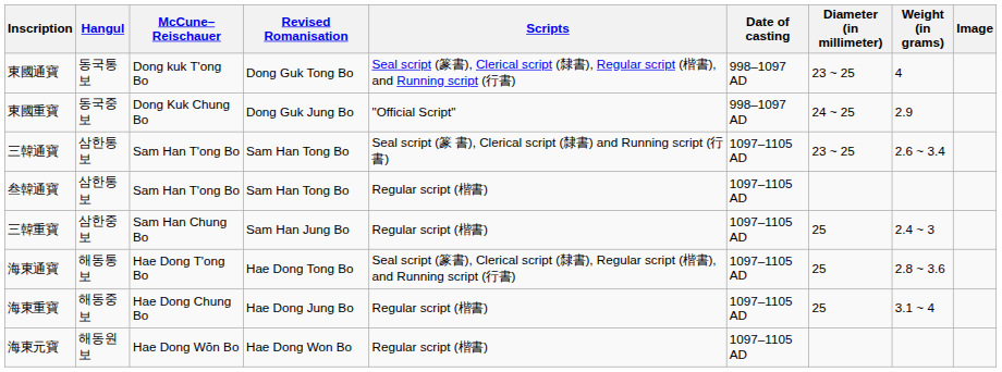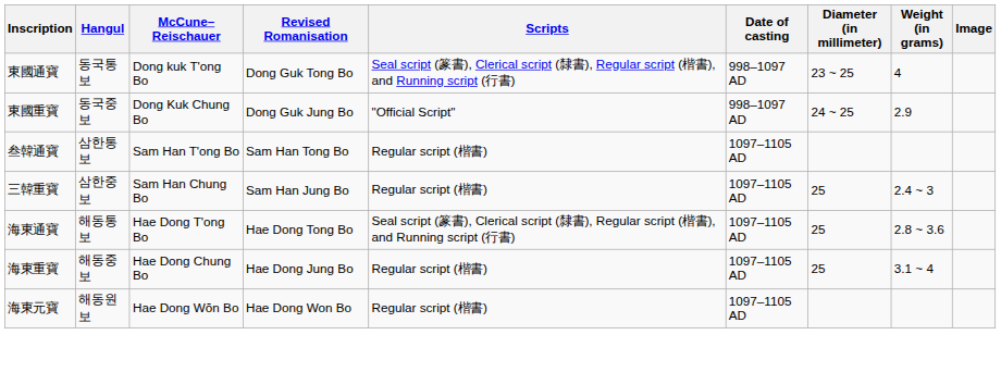 <table class="wikitable">
 <tr>
 <th>Inscription</th>
 <th><a href='#'>Hangul</a></th>
 <th><a href='#'>McCune–Reischauer</a></th>
 <th><a href='#'>Revised Romanisation</a></th>
 <th><a href='#'>Scripts</a></th>
 <th>Date of casting</th>
 <th>Diameter<br>(in millimeter)</th>
 <th>Weight<br>(in grams)</th>
 <th>Image</th>
 </tr>
 <tr>
 <td>東國通寶</td>
 <td>동국통보</td>
 <td>Dong kuk T'ong Bo</td>
 <td>Dong Guk Tong Bo</td>
 <td><a href='#'>Seal script</a> (篆書), <a href='#'>Clerical script</a> (隸書), <a href='#'>Regular script</a> (楷書), and <a href='#'>Running script</a> (行書)</td>
 <td>998–1097 AD</td>
 <td>23 ~ 25</td>
 <td>4</td>
 <td></td>
 </tr>
 <tr>
 <td>東國重寶</td>
 <td>동국중보</td>
 <td>Dong Kuk Chung Bo</td>
 <td>Dong Guk Jung Bo</td>
 <td>"Official Script"</td>
 <td>998–1097 AD</td>
 <td>24 ~ 25</td>
 <td>2.9</td>
-<td></td>
-</tr>
-<tr>
-<td>三韓通寶</td>
-<td>삼한통보</td>
-<td>Sam Han T'ong Bo</td>
-<td>Sam Han Tong Bo</td>
-<td>Seal script (篆 書), Clerical script (隸書) and Running script (行書)</td>
-<td>1097–1105 AD</td>
-<td>23 ~ 25</td>
-<td>2.6 ~ 3.4</td>
 <td></td>
 </tr>
 <tr>
 <td>叁韓通寶</td>
 <td>삼한통보</td>
 <td>Sam Han T'ong Bo</td>
 <td>Sam Han Tong Bo</td>
 <td>Regular script (楷書)</td>
 <td>1097–1105 AD</td>
 <td></td>
 <td></td>
 <td></td>
 </tr>
 <tr>
 <td>三韓重寶</td>
 <td>삼한중보</td>
 <td>Sam Han Chung Bo</td>
 <td>Sam Han Jung Bo</td>
 <td>Regular script (楷書)</td>
 <td>1097–1105 AD</td>
 <td>25</td>
 <td>2.4 ~ 3</td>
 <td></td>
 </tr>
 <tr>
 <td>海東通寶</td>
 <td>해동통보</td>
 <td>Hae Dong T'ong Bo</td>
 <td>Hae Dong Tong Bo</td>
 <td>Seal script (篆書), Clerical script (隸書), Regular script (楷書), and Running script (行書)</td>
 <td>1097–1105 AD</td>
 <td>25</td>
 <td>2.8 ~ 3.6</td>
 <td></td>
 </tr>
 <tr>
 <td>海東重寶</td>
 <td>해동중보</td>
 <td>Hae Dong Chung Bo</td>
 <td>Hae Dong Jung Bo</td>
 <td>Regular script (楷書)</td>
 <td>1097–1105 AD</td>
 <td>25</td>
 <td>3.1 ~ 4</td>
 <td></td>
 </tr>
 <tr>
 <td>海東元寶</td>
 <td>해동원보</td>
 <td>Hae Dong Wŏn Bo</td>
 <td>Hae Dong Won Bo</td>
 <td>Regular script (楷書)</td>
 <td>1097–1105 AD</td>
 <td></td>
 <td></td>
 <td></td>
 </tr>
 </table>
